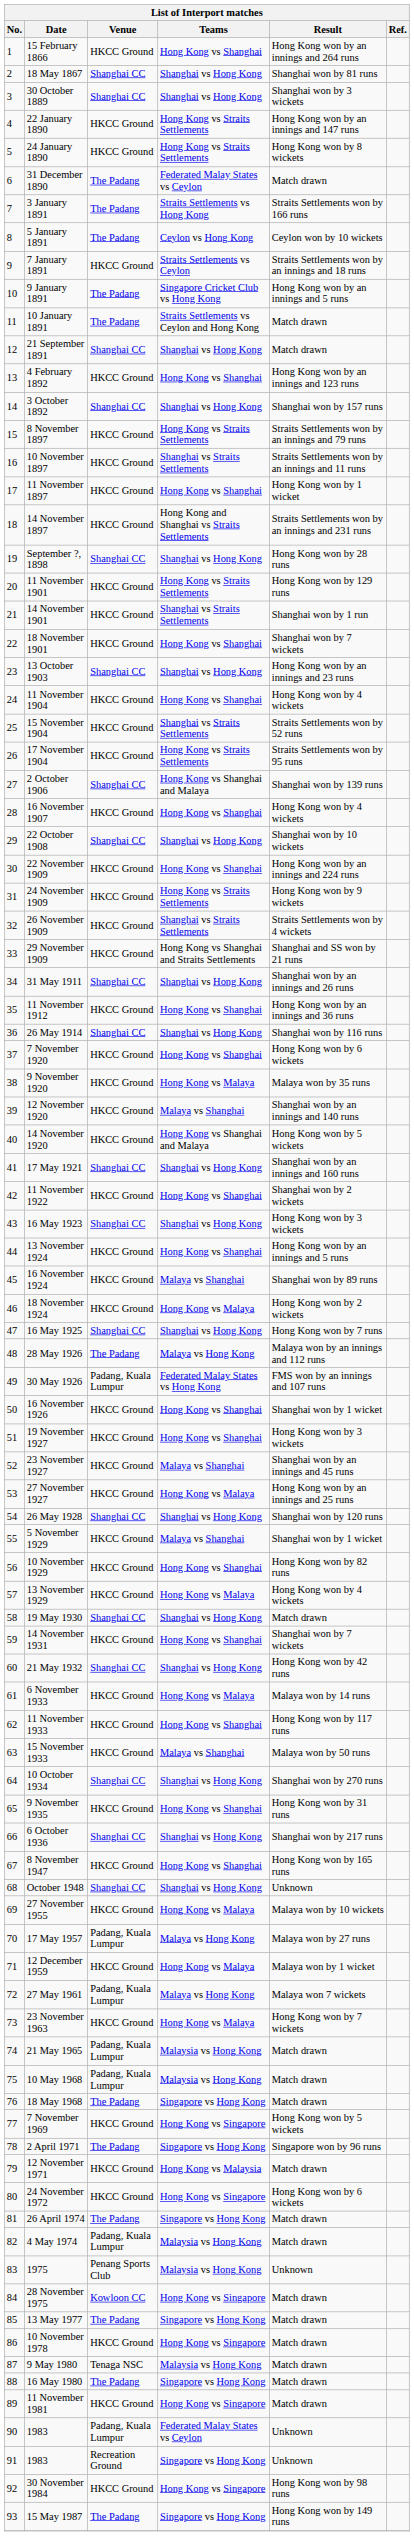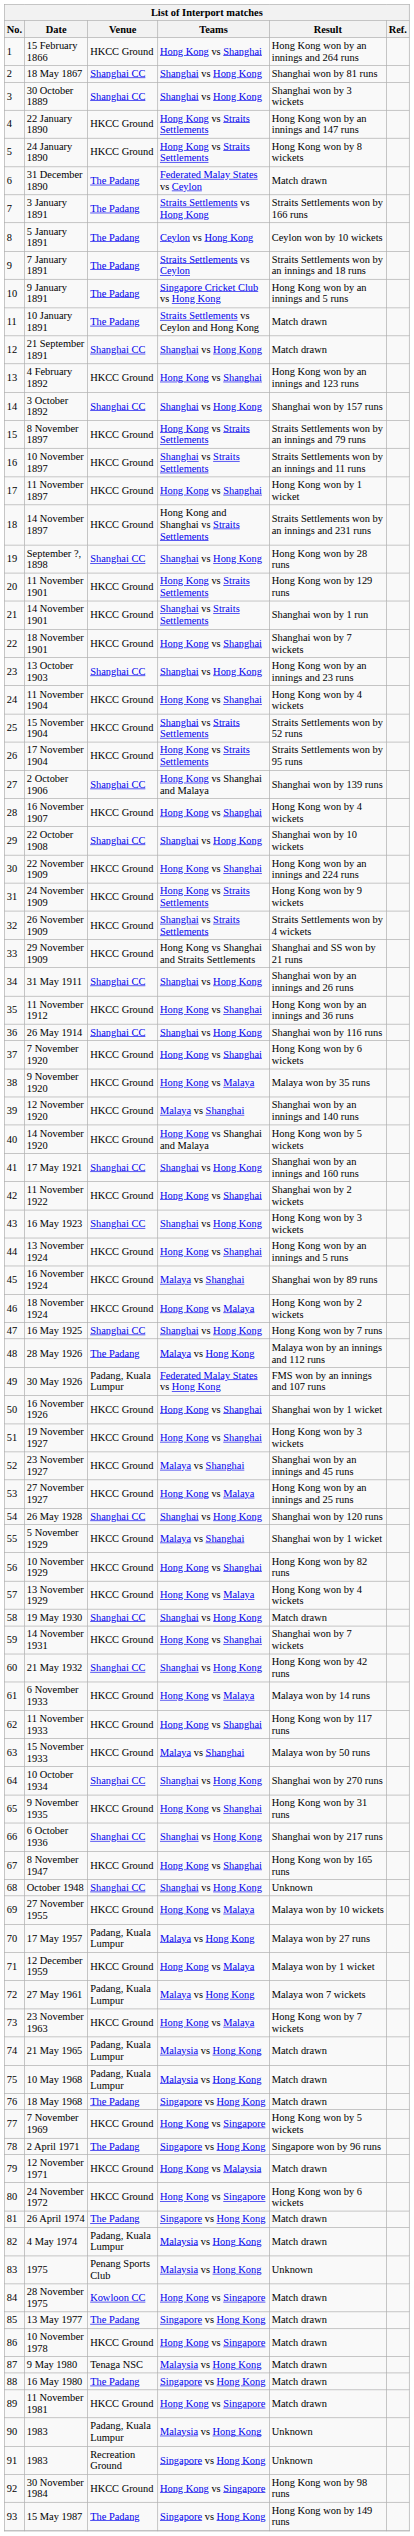 <table class="wikitable" width="100%">
 <tr>
 <th bgcolor="#efefef" colspan=14>List of Interport matches</th>
 </tr>
 <tr bgcolor="#efefef">
 <th>No.</th>
 <th>Date</th>
 <th>Venue</th>
 <th>Teams</th>
 <th>Result</th>
 <th>Ref.</th>
 </tr>
 <tr>
 <td>1</td>
 <td>15 February 1866</td>
 <td>HKCC Ground</td>
 <td><a href='#'>Hong Kong</a> vs <a href='#'>Shanghai</a></td>
 <td>Hong Kong won by an innings and 264 runs</td>
 <td></td>
 </tr>
 <tr>
 <td>2</td>
 <td>18 May 1867</td>
 <td><a href='#'>Shanghai CC</a></td>
 <td><a href='#'>Shanghai</a> vs <a href='#'>Hong Kong</a></td>
 <td>Shanghai won by 81 runs</td>
 <td></td>
 </tr>
 <tr>
 <td>3</td>
 <td>30 October 1889</td>
 <td><a href='#'>Shanghai CC</a></td>
 <td><a href='#'>Shanghai</a> vs <a href='#'>Hong Kong</a></td>
 <td>Shanghai won by 3 wickets</td>
 <td></td>
 </tr>
 <tr>
 <td>4</td>
 <td>22 January 1890</td>
 <td>HKCC Ground</td>
 <td><a href='#'>Hong Kong</a> vs <a href='#'>Straits Settlements</a></td>
 <td>Hong Kong won by an innings and 147 runs</td>
 <td></td>
 </tr>
 <tr>
 <td>5</td>
 <td>24 January 1890</td>
 <td>HKCC Ground</td>
 <td><a href='#'>Hong Kong</a> vs <a href='#'>Straits Settlements</a></td>
 <td>Hong Kong won by 8 wickets</td>
 <td></td>
 </tr>
 <tr>
 <td>6</td>
 <td>31 December 1890</td>
 <td><a href='#'>The Padang</a></td>
 <td><a href='#'>Federated Malay States</a> vs <a href='#'>Ceylon</a></td>
 <td>Match drawn</td>
 <td></td>
 </tr>
 <tr>
 <td>7</td>
 <td>3 January 1891</td>
 <td><a href='#'>The Padang</a></td>
 <td><a href='#'>Straits Settlements</a> vs <a href='#'>Hong Kong</a></td>
 <td>Straits Settlements won by 166 runs</td>
 <td></td>
 </tr>
 <tr>
 <td>8</td>
 <td>5 January 1891</td>
 <td><a href='#'>The Padang</a></td>
 <td><a href='#'>Ceylon</a> vs <a href='#'>Hong Kong</a></td>
 <td>Ceylon won by 10 wickets</td>
 <td></td>
 </tr>
 <tr>
 <td>9</td>
 <td>7 January 1891</td>
-<td>HKCC Ground</td>
+<td><a href='#'>The Padang</a></td>
 <td><a href='#'>Straits Settlements</a> vs <a href='#'>Ceylon</a></td>
 <td>Straits Settlements won by an innings and 18 runs</td>
 <td></td>
 </tr>
 <tr>
 <td>10</td>
 <td>9 January 1891</td>
 <td><a href='#'>The Padang</a></td>
 <td><a href='#'>Singapore Cricket Club</a> vs <a href='#'>Hong Kong</a></td>
 <td>Hong Kong won by an innings and 5 runs</td>
 <td></td>
 </tr>
 <tr>
 <td>11</td>
 <td>10 January 1891</td>
 <td><a href='#'>The Padang</a></td>
 <td><a href='#'>Straits Settlements</a> vs Ceylon and Hong Kong</td>
 <td>Match drawn</td>
 <td></td>
 </tr>
 <tr>
 <td>12</td>
 <td>21 September 1891</td>
 <td><a href='#'>Shanghai CC</a></td>
 <td><a href='#'>Shanghai</a> vs <a href='#'>Hong Kong</a></td>
 <td>Match drawn</td>
 <td></td>
 </tr>
 <tr>
 <td>13</td>
 <td>4 February 1892</td>
 <td>HKCC Ground</td>
 <td><a href='#'>Hong Kong</a> vs <a href='#'>Shanghai</a></td>
 <td>Hong Kong won by an innings and 123 runs</td>
 <td></td>
 </tr>
 <tr>
 <td>14</td>
 <td>3 October 1892</td>
 <td><a href='#'>Shanghai CC</a></td>
 <td><a href='#'>Shanghai</a> vs <a href='#'>Hong Kong</a></td>
 <td>Shanghai won by 157 runs</td>
 <td></td>
 </tr>
 <tr>
 <td>15</td>
 <td>8 November 1897</td>
 <td>HKCC Ground</td>
 <td><a href='#'>Hong Kong</a> vs <a href='#'>Straits Settlements</a></td>
 <td>Straits Settlements won by an innings and 79 runs</td>
 <td></td>
 </tr>
 <tr>
 <td>16</td>
 <td>10 November 1897</td>
 <td>HKCC Ground</td>
 <td><a href='#'>Shanghai</a> vs <a href='#'>Straits Settlements</a></td>
 <td>Straits Settlements won by an innings and 11 runs</td>
 <td></td>
 </tr>
 <tr>
 <td>17</td>
 <td>11 November 1897</td>
 <td>HKCC Ground</td>
 <td><a href='#'>Hong Kong</a> vs <a href='#'>Shanghai</a></td>
 <td>Hong Kong won by 1 wicket</td>
 <td></td>
 </tr>
 <tr>
 <td>18</td>
 <td>14 November 1897</td>
 <td>HKCC Ground</td>
 <td>Hong Kong and Shanghai vs <a href='#'>Straits Settlements</a></td>
 <td>Straits Settlements won by an innings and 231 runs</td>
 <td></td>
 </tr>
 <tr>
 <td>19</td>
 <td>September ?, 1898</td>
 <td><a href='#'>Shanghai CC</a></td>
 <td><a href='#'>Shanghai</a> vs <a href='#'>Hong Kong</a></td>
 <td>Hong Kong won by 28 runs</td>
 <td></td>
 </tr>
 <tr>
 <td>20</td>
 <td>11 November 1901</td>
 <td>HKCC Ground</td>
 <td><a href='#'>Hong Kong</a> vs <a href='#'>Straits Settlements</a></td>
 <td>Hong Kong won by 129 runs</td>
 <td></td>
 </tr>
 <tr>
 <td>21</td>
 <td>14 November 1901</td>
 <td>HKCC Ground</td>
 <td><a href='#'>Shanghai</a> vs <a href='#'>Straits Settlements</a></td>
 <td>Shanghai won by 1 run</td>
 <td></td>
 </tr>
 <tr>
 <td>22</td>
 <td>18 November 1901</td>
 <td>HKCC Ground</td>
 <td><a href='#'>Hong Kong</a> vs <a href='#'>Shanghai</a></td>
 <td>Shanghai won by 7 wickets</td>
 <td></td>
 </tr>
 <tr>
 <td>23</td>
 <td>13 October 1903</td>
 <td><a href='#'>Shanghai CC</a></td>
 <td><a href='#'>Shanghai</a> vs <a href='#'>Hong Kong</a></td>
 <td>Hong Kong won by an innings and 23 runs</td>
 <td></td>
 </tr>
 <tr>
 <td>24</td>
 <td>11 November 1904</td>
 <td>HKCC Ground</td>
 <td><a href='#'>Hong Kong</a> vs <a href='#'>Shanghai</a></td>
 <td>Hong Kong won by 4 wickets</td>
 <td></td>
 </tr>
 <tr>
 <td>25</td>
 <td>15 November 1904</td>
 <td>HKCC Ground</td>
 <td><a href='#'>Shanghai</a> vs <a href='#'>Straits Settlements</a></td>
 <td>Straits Settlements won by 52 runs</td>
 <td></td>
 </tr>
 <tr>
 <td>26</td>
 <td>17 November 1904</td>
 <td>HKCC Ground</td>
 <td><a href='#'>Hong Kong</a> vs <a href='#'>Straits Settlements</a></td>
 <td>Straits Settlements won by 95 runs</td>
 <td></td>
 </tr>
 <tr>
 <td>27</td>
 <td>2 October 1906</td>
 <td><a href='#'>Shanghai CC</a></td>
 <td><a href='#'>Hong Kong</a> vs Shanghai and Malaya</td>
 <td>Shanghai won by 139 runs</td>
 <td></td>
 </tr>
 <tr>
 <td>28</td>
 <td>16 November 1907</td>
 <td>HKCC Ground</td>
 <td><a href='#'>Hong Kong</a> vs <a href='#'>Shanghai</a></td>
 <td>Hong Kong won by 4 wickets</td>
 <td></td>
 </tr>
 <tr>
 <td>29</td>
 <td>22 October 1908</td>
 <td><a href='#'>Shanghai CC</a></td>
 <td><a href='#'>Shanghai</a> vs <a href='#'>Hong Kong</a></td>
 <td>Shanghai won by 10 wickets</td>
 <td></td>
 </tr>
 <tr>
 <td>30</td>
 <td>22 November 1909</td>
 <td>HKCC Ground</td>
 <td><a href='#'>Hong Kong</a> vs <a href='#'>Shanghai</a></td>
 <td>Hong Kong won by an innings and 224 runs</td>
 <td></td>
 </tr>
 <tr>
 <td>31</td>
 <td>24 November 1909</td>
 <td>HKCC Ground</td>
 <td><a href='#'>Hong Kong</a> vs <a href='#'>Straits Settlements</a></td>
 <td>Hong Kong won by 9 wickets</td>
 <td></td>
 </tr>
 <tr>
 <td>32</td>
 <td>26 November 1909</td>
 <td>HKCC Ground</td>
 <td><a href='#'>Shanghai</a> vs <a href='#'>Straits Settlements</a></td>
 <td>Straits Settlements won by 4 wickets</td>
 <td></td>
 </tr>
 <tr>
 <td>33</td>
 <td>29 November 1909</td>
 <td>HKCC Ground</td>
 <td>Hong Kong vs Shanghai and Straits Settlements</td>
 <td>Shanghai and SS won by 21 runs</td>
 <td></td>
 </tr>
 <tr>
 <td>34</td>
 <td>31 May 1911</td>
 <td><a href='#'>Shanghai CC</a></td>
 <td><a href='#'>Shanghai</a> vs <a href='#'>Hong Kong</a></td>
 <td>Shanghai won by an innings and 26 runs</td>
 <td></td>
 </tr>
 <tr>
 <td>35</td>
 <td>11 November 1912</td>
 <td>HKCC Ground</td>
 <td><a href='#'>Hong Kong</a> vs <a href='#'>Shanghai</a></td>
 <td>Hong Kong won by an innings and 36 runs</td>
 <td></td>
 </tr>
 <tr>
 <td>36</td>
 <td>26 May 1914</td>
 <td><a href='#'>Shanghai CC</a></td>
 <td><a href='#'>Shanghai</a> vs <a href='#'>Hong Kong</a></td>
 <td>Shanghai won by 116 runs</td>
 <td></td>
 </tr>
 <tr>
 <td>37</td>
 <td>7 November 1920</td>
 <td>HKCC Ground</td>
 <td><a href='#'>Hong Kong</a> vs <a href='#'>Shanghai</a></td>
 <td>Hong Kong won by 6 wickets</td>
 <td></td>
 </tr>
 <tr>
 <td>38</td>
 <td>9 November 1920</td>
 <td>HKCC Ground</td>
 <td><a href='#'>Hong Kong</a> vs <a href='#'>Malaya</a></td>
 <td>Malaya won by 35 runs</td>
 <td></td>
 </tr>
 <tr>
 <td>39</td>
 <td>12 November 1920</td>
 <td>HKCC Ground</td>
 <td><a href='#'>Malaya</a> vs <a href='#'>Shanghai</a></td>
 <td>Shanghai won by an innings and 140 runs</td>
 <td></td>
 </tr>
 <tr>
 <td>40</td>
 <td>14 November 1920</td>
 <td>HKCC Ground</td>
 <td><a href='#'>Hong Kong</a> vs Shanghai and Malaya</td>
 <td>Hong Kong won by 5 wickets</td>
 <td></td>
 </tr>
 <tr>
 <td>41</td>
 <td>17 May 1921</td>
 <td><a href='#'>Shanghai CC</a></td>
 <td><a href='#'>Shanghai</a> vs <a href='#'>Hong Kong</a></td>
 <td>Shanghai won by an innings and 160 runs</td>
 <td></td>
 </tr>
 <tr>
 <td>42</td>
 <td>11 November 1922</td>
 <td>HKCC Ground</td>
 <td><a href='#'>Hong Kong</a> vs <a href='#'>Shanghai</a></td>
 <td>Shanghai won by 2 wickets</td>
 <td></td>
 </tr>
 <tr>
 <td>43</td>
 <td>16 May 1923</td>
 <td><a href='#'>Shanghai CC</a></td>
 <td><a href='#'>Shanghai</a> vs <a href='#'>Hong Kong</a></td>
 <td>Hong Kong won by 3 wickets</td>
 <td></td>
 </tr>
 <tr>
 <td>44</td>
 <td>13 November 1924</td>
 <td>HKCC Ground</td>
 <td><a href='#'>Hong Kong</a> vs <a href='#'>Shanghai</a></td>
 <td>Hong Kong won by an innings and 5 runs</td>
 <td></td>
 </tr>
 <tr>
 <td>45</td>
 <td>16 November 1924</td>
 <td>HKCC Ground</td>
 <td><a href='#'>Malaya</a> vs <a href='#'>Shanghai</a></td>
 <td>Shanghai won by 89 runs</td>
 <td></td>
 </tr>
 <tr>
 <td>46</td>
 <td>18 November 1924</td>
 <td>HKCC Ground</td>
 <td><a href='#'>Hong Kong</a> vs <a href='#'>Malaya</a></td>
 <td>Hong Kong won by 2 wickets</td>
 <td></td>
 </tr>
 <tr>
 <td>47</td>
 <td>16 May 1925</td>
 <td><a href='#'>Shanghai CC</a></td>
 <td><a href='#'>Shanghai</a> vs <a href='#'>Hong Kong</a></td>
 <td>Hong Kong won by 7 runs</td>
 <td></td>
 </tr>
 <tr>
 <td>48</td>
 <td>28 May 1926</td>
 <td><a href='#'>The Padang</a></td>
 <td><a href='#'>Malaya</a> vs <a href='#'>Hong Kong</a></td>
 <td>Malaya won by an innings and 112 runs</td>
 <td></td>
 </tr>
 <tr>
 <td>49</td>
 <td>30 May 1926</td>
 <td>Padang, Kuala Lumpur</td>
 <td><a href='#'>Federated Malay States</a> vs <a href='#'>Hong Kong</a></td>
 <td>FMS won by an innings and 107 runs</td>
 <td></td>
 </tr>
 <tr>
 <td>50</td>
 <td>16 November 1926</td>
 <td>HKCC Ground</td>
 <td><a href='#'>Hong Kong</a> vs <a href='#'>Shanghai</a></td>
 <td>Shanghai won by 1 wicket</td>
 <td></td>
 </tr>
 <tr>
 <td>51</td>
 <td>19 November 1927</td>
 <td>HKCC Ground</td>
 <td><a href='#'>Hong Kong</a> vs <a href='#'>Shanghai</a></td>
 <td>Hong Kong won by 3 wickets</td>
 <td></td>
 </tr>
 <tr>
 <td>52</td>
 <td>23 November 1927</td>
 <td>HKCC Ground</td>
 <td><a href='#'>Malaya</a> vs <a href='#'>Shanghai</a></td>
 <td>Shanghai won by an innings and 45 runs</td>
 <td></td>
 </tr>
 <tr>
 <td>53</td>
 <td>27 November 1927</td>
 <td>HKCC Ground</td>
 <td><a href='#'>Hong Kong</a> vs <a href='#'>Malaya</a></td>
 <td>Hong Kong won by an innings and 25 runs</td>
 <td></td>
 </tr>
 <tr>
 <td>54</td>
 <td>26 May 1928</td>
 <td><a href='#'>Shanghai CC</a></td>
 <td><a href='#'>Shanghai</a> vs <a href='#'>Hong Kong</a></td>
 <td>Shanghai won by 120 runs</td>
 <td></td>
 </tr>
 <tr>
 <td>55</td>
 <td>5 November 1929</td>
 <td>HKCC Ground</td>
 <td><a href='#'>Malaya</a> vs <a href='#'>Shanghai</a></td>
 <td>Shanghai won by 1 wicket</td>
 <td></td>
 </tr>
 <tr>
 <td>56</td>
 <td>10 November 1929</td>
 <td>HKCC Ground</td>
 <td><a href='#'>Hong Kong</a> vs <a href='#'>Shanghai</a></td>
 <td>Hong Kong won by 82 runs</td>
 <td></td>
 </tr>
 <tr>
 <td>57</td>
 <td>13 November 1929</td>
 <td>HKCC Ground</td>
 <td><a href='#'>Hong Kong</a> vs <a href='#'>Malaya</a></td>
 <td>Hong Kong won by 4 wickets</td>
 <td></td>
 </tr>
 <tr>
 <td>58</td>
 <td>19 May 1930</td>
 <td><a href='#'>Shanghai CC</a></td>
 <td><a href='#'>Shanghai</a> vs <a href='#'>Hong Kong</a></td>
 <td>Match drawn</td>
 <td></td>
 </tr>
 <tr>
 <td>59</td>
 <td>14 November 1931</td>
 <td>HKCC Ground</td>
 <td><a href='#'>Hong Kong</a> vs <a href='#'>Shanghai</a></td>
 <td>Shanghai won by 7 wickets</td>
 <td></td>
 </tr>
 <tr>
 <td>60</td>
 <td>21 May 1932</td>
 <td><a href='#'>Shanghai CC</a></td>
 <td><a href='#'>Shanghai</a> vs <a href='#'>Hong Kong</a></td>
 <td>Hong Kong won by 42 runs</td>
 <td></td>
 </tr>
 <tr>
 <td>61</td>
 <td>6 November 1933</td>
 <td>HKCC Ground</td>
 <td><a href='#'>Hong Kong</a> vs <a href='#'>Malaya</a></td>
 <td>Malaya won by 14 runs</td>
 <td></td>
 </tr>
 <tr>
 <td>62</td>
 <td>11 November 1933</td>
 <td>HKCC Ground</td>
 <td><a href='#'>Hong Kong</a> vs <a href='#'>Shanghai</a></td>
 <td>Hong Kong won by 117 runs</td>
 <td></td>
 </tr>
 <tr>
 <td>63</td>
 <td>15 November 1933</td>
 <td>HKCC Ground</td>
 <td><a href='#'>Malaya</a> vs <a href='#'>Shanghai</a></td>
 <td>Malaya won by 50 runs</td>
 <td></td>
 </tr>
 <tr>
 <td>64</td>
 <td>10 October 1934</td>
 <td><a href='#'>Shanghai CC</a></td>
 <td><a href='#'>Shanghai</a> vs <a href='#'>Hong Kong</a></td>
 <td>Shanghai won by 270 runs</td>
 <td></td>
 </tr>
 <tr>
 <td>65</td>
 <td>9 November 1935</td>
 <td>HKCC Ground</td>
 <td><a href='#'>Hong Kong</a> vs <a href='#'>Shanghai</a></td>
 <td>Hong Kong won by 31 runs</td>
 <td></td>
 </tr>
 <tr>
 <td>66</td>
 <td>6 October 1936</td>
 <td><a href='#'>Shanghai CC</a></td>
 <td><a href='#'>Shanghai</a> vs <a href='#'>Hong Kong</a></td>
 <td>Shanghai won by 217 runs</td>
 <td></td>
 </tr>
 <tr>
 <td>67</td>
 <td>8 November 1947</td>
 <td>HKCC Ground</td>
 <td><a href='#'>Hong Kong</a> vs <a href='#'>Shanghai</a></td>
 <td>Hong Kong won by 165 runs</td>
 <td></td>
 </tr>
 <tr>
 <td>68</td>
 <td>October 1948</td>
 <td><a href='#'>Shanghai CC</a></td>
 <td><a href='#'>Shanghai</a> vs <a href='#'>Hong Kong</a></td>
 <td>Unknown</td>
 <td> </td>
 </tr>
 <tr>
 <td>69</td>
 <td>27 November 1955</td>
 <td>HKCC Ground</td>
 <td><a href='#'>Hong Kong</a> vs <a href='#'>Malaya</a></td>
 <td>Malaya won by 10 wickets</td>
 <td></td>
 </tr>
 <tr>
 <td>70</td>
 <td>17 May 1957</td>
 <td>Padang, Kuala Lumpur</td>
 <td><a href='#'>Malaya</a> vs <a href='#'>Hong Kong</a></td>
 <td>Malaya won by 27 runs</td>
 <td></td>
 </tr>
 <tr>
 <td>71</td>
 <td>12 December 1959</td>
 <td>HKCC Ground</td>
 <td><a href='#'>Hong Kong</a> vs <a href='#'>Malaya</a></td>
 <td>Malaya won by 1 wicket</td>
 <td></td>
 </tr>
 <tr>
 <td>72</td>
 <td>27 May 1961</td>
 <td>Padang, Kuala Lumpur</td>
 <td><a href='#'>Malaya</a> vs <a href='#'>Hong Kong</a></td>
 <td>Malaya won 7 wickets</td>
 <td></td>
 </tr>
 <tr>
 <td>73</td>
 <td>23 November 1963</td>
 <td>HKCC Ground</td>
 <td><a href='#'>Hong Kong</a> vs <a href='#'>Malaya</a></td>
 <td>Hong Kong won by 7 wickets</td>
 <td></td>
 </tr>
 <tr>
 <td>74</td>
 <td>21 May 1965</td>
 <td>Padang, Kuala Lumpur</td>
 <td><a href='#'>Malaysia</a> vs <a href='#'>Hong Kong</a></td>
 <td>Match drawn</td>
 <td></td>
 </tr>
 <tr>
 <td>75</td>
 <td>10 May 1968</td>
 <td>Padang, Kuala Lumpur</td>
 <td><a href='#'>Malaysia</a> vs <a href='#'>Hong Kong</a></td>
 <td>Match drawn</td>
 <td></td>
 </tr>
 <tr>
 <td>76</td>
 <td>18 May 1968</td>
 <td><a href='#'>The Padang</a></td>
 <td><a href='#'>Singapore</a> vs <a href='#'>Hong Kong</a></td>
 <td>Match drawn</td>
 <td></td>
 </tr>
 <tr>
 <td>77</td>
 <td>7 November 1969</td>
 <td>HKCC Ground</td>
 <td><a href='#'>Hong Kong</a> vs <a href='#'>Singapore</a></td>
 <td>Hong Kong won by 5 wickets</td>
 <td></td>
 </tr>
 <tr>
 <td>78</td>
 <td>2 April 1971</td>
 <td><a href='#'>The Padang</a></td>
 <td><a href='#'>Singapore</a> vs <a href='#'>Hong Kong</a></td>
 <td>Singapore won by 96 runs</td>
 <td></td>
 </tr>
 <tr>
 <td>79</td>
 <td>12 November 1971</td>
 <td>HKCC Ground</td>
 <td><a href='#'>Hong Kong</a> vs <a href='#'>Malaysia</a></td>
 <td>Match drawn</td>
 <td></td>
 </tr>
 <tr>
 <td>80</td>
 <td>24 November 1972</td>
 <td>HKCC Ground</td>
 <td><a href='#'>Hong Kong</a> vs <a href='#'>Singapore</a></td>
 <td>Hong Kong won by 6 wickets</td>
 <td></td>
 </tr>
 <tr>
 <td>81</td>
 <td>26 April 1974</td>
 <td><a href='#'>The Padang</a></td>
 <td><a href='#'>Singapore</a> vs <a href='#'>Hong Kong</a></td>
 <td>Match drawn</td>
 <td></td>
 </tr>
 <tr>
 <td>82</td>
 <td>4 May 1974</td>
 <td>Padang, Kuala Lumpur</td>
 <td><a href='#'>Malaysia</a> vs <a href='#'>Hong Kong</a></td>
 <td>Match drawn</td>
 <td></td>
 </tr>
 <tr>
 <td>83</td>
 <td>1975</td>
 <td>Penang Sports Club</td>
 <td><a href='#'>Malaysia</a> vs <a href='#'>Hong Kong</a></td>
 <td>Unknown</td>
 <td> </td>
 </tr>
 <tr>
 <td>84</td>
 <td>28 November 1975</td>
 <td><a href='#'>Kowloon CC</a></td>
 <td><a href='#'>Hong Kong</a> vs <a href='#'>Singapore</a></td>
 <td>Match drawn</td>
 <td></td>
 </tr>
 <tr>
 <td>85</td>
 <td>13 May 1977</td>
 <td><a href='#'>The Padang</a></td>
 <td><a href='#'>Singapore</a> vs <a href='#'>Hong Kong</a></td>
 <td>Match drawn</td>
 <td></td>
 </tr>
 <tr>
 <td>86</td>
 <td>10 November 1978</td>
 <td>HKCC Ground</td>
 <td><a href='#'>Hong Kong</a> vs <a href='#'>Singapore</a></td>
 <td>Match drawn</td>
 <td></td>
 </tr>
 <tr>
 <td>87</td>
 <td>9 May 1980</td>
 <td>Tenaga NSC</td>
 <td><a href='#'>Malaysia</a> vs <a href='#'>Hong Kong</a></td>
 <td>Match drawn</td>
 <td></td>
 </tr>
 <tr>
 <td>88</td>
 <td>16 May 1980</td>
 <td><a href='#'>The Padang</a></td>
 <td><a href='#'>Singapore</a> vs <a href='#'>Hong Kong</a></td>
 <td>Match drawn</td>
 <td></td>
 </tr>
 <tr>
 <td>89</td>
 <td>11 November 1981</td>
 <td>HKCC Ground</td>
 <td><a href='#'>Hong Kong</a> vs <a href='#'>Singapore</a></td>
 <td>Match drawn</td>
 <td></td>
 </tr>
 <tr>
 <td>90</td>
 <td>1983</td>
 <td>Padang, Kuala Lumpur</td>
-<td><a href='#'>Federated Malay States</a> vs <a href='#'>Ceylon</a></td>
+<td><a href='#'>Malaysia</a> vs <a href='#'>Hong Kong</a></td>
 <td>Unknown</td>
 <td> </td>
 </tr>
 <tr>
 <td>91</td>
 <td>1983</td>
 <td>Recreation Ground</td>
 <td><a href='#'>Singapore</a> vs <a href='#'>Hong Kong</a></td>
 <td>Unknown</td>
 <td> </td>
 </tr>
 <tr>
 <td>92</td>
 <td>30 November 1984</td>
 <td>HKCC Ground</td>
 <td><a href='#'>Hong Kong</a> vs <a href='#'>Singapore</a></td>
 <td>Hong Kong won by 98 runs</td>
 <td></td>
 </tr>
 <tr>
 <td>93</td>
 <td>15 May 1987</td>
 <td><a href='#'>The Padang</a></td>
 <td><a href='#'>Singapore</a> vs <a href='#'>Hong Kong</a></td>
 <td>Hong Kong won by 149 runs</td>
 <td></td>
 </tr>
 <tr>
 </tr>
 </table>
